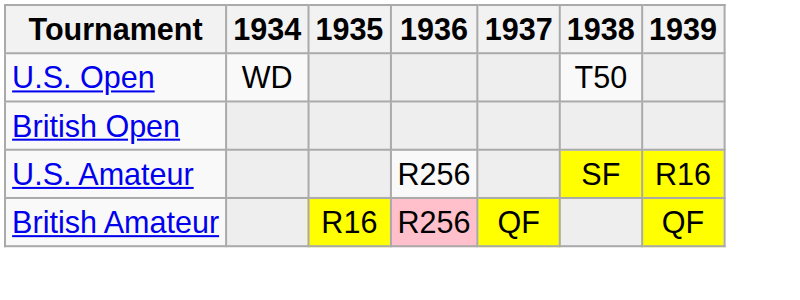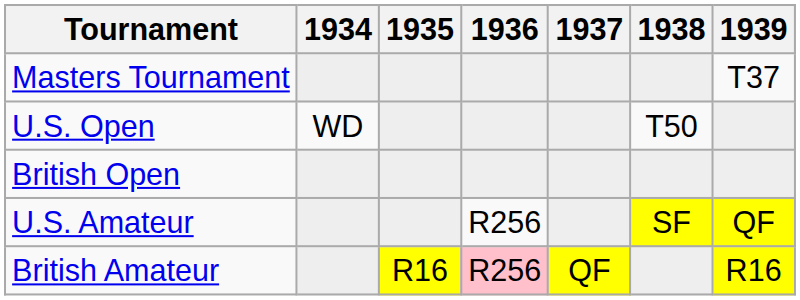 <table class="wikitable" style="font-size:95%;text-align:center;">
 <tr>
 <th>Tournament</th>
 <th>1934</th>
 <th>1935</th>
 <th>1936</th>
 <th>1937</th>
 <th>1938</th>
 <th>1939</th>
+</tr>
+<tr>
+<td align=left><a href='#'>Masters Tournament</a></td>
+<td style="background:#eeeeee;"></td>
+<td style="background:#eeeeee;"></td>
+<td style="background:#eeeeee;"></td>
+<td style="background:#eeeeee;"></td>
+<td style="background:#eeeeee;"></td>
+<td>T37</td>
 </tr>
 <tr>
 <td align=left><a href='#'>U.S. Open</a></td>
 <td>WD</td>
 <td style="background:#eeeeee;"></td>
 <td style="background:#eeeeee;"></td>
 <td style="background:#eeeeee;"></td>
 <td>T50</td>
 <td style="background:#eeeeee;"></td>
 </tr>
 <tr>
 <td align=left><a href='#'>British Open</a></td>
 <td style="background:#eeeeee;"></td>
 <td style="background:#eeeeee;"></td>
 <td style="background:#eeeeee;"></td>
 <td style="background:#eeeeee;"></td>
 <td style="background:#eeeeee;"></td>
 <td style="background:#eeeeee;"></td>
 </tr>
 <tr>
 <td align=left><a href='#'>U.S. Amateur</a></td>
 <td style="background:#eeeeee;"></td>
 <td style="background:#eeeeee;"></td>
 <td>R256</td>
 <td style="background:#eeeeee;"></td>
 <td style="background:yellow;">SF</td>
-<td style="background:yellow;">R16</td>
+<td style="background:yellow;">QF</td>
 </tr>
 <tr>
 <td align=left><a href='#'>British Amateur</a></td>
 <td style="background:#eeeeee;"></td>
 <td style="background:yellow;">R16</td>
 <td style="background: pink;">R256</td>
 <td style="background:yellow;">QF</td>
 <td style="background:#eeeeee;"></td>
-<td style="background:yellow;">QF</td>
+<td style="background:yellow;">R16</td>
 </tr>
 </table>
